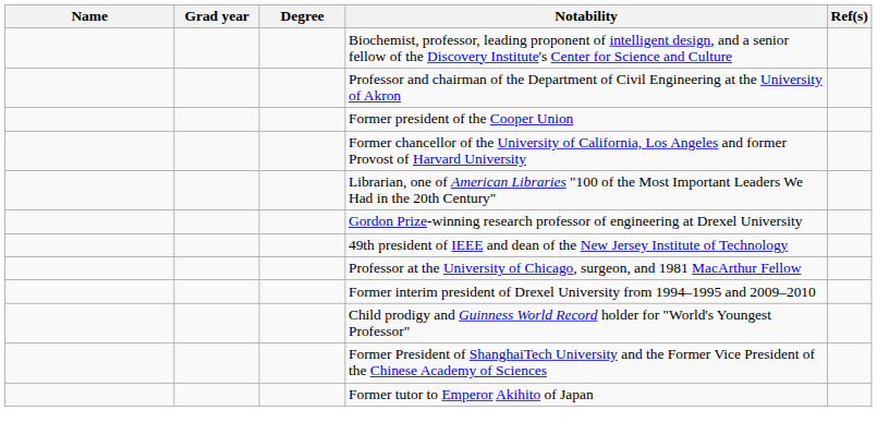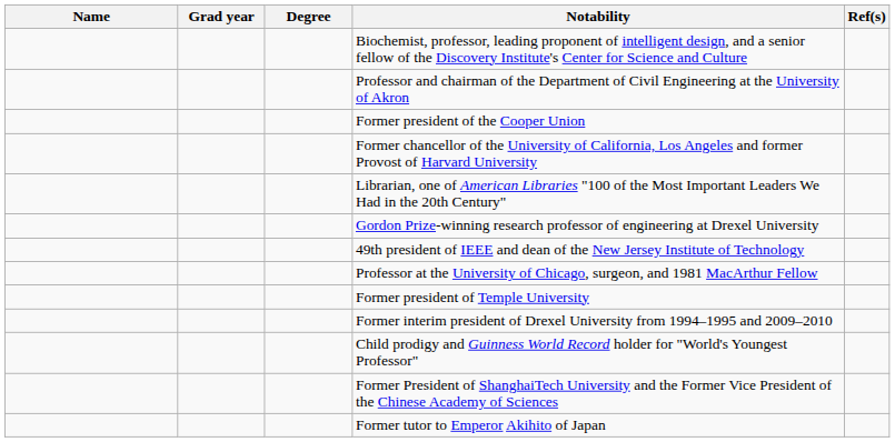 <table class="wikitable sortable" width=75%>
 <tr valign="top">
 <th width="20%">Name</th>
 <th width="10%">Grad year</th>
 <th width="10%" class="unsortable">Degree</th>
 <th width="57%" class="unsortable">Notability</th>
 <th width="3%" class="unsortable">Ref(s)</th>
 </tr>
 <tr valign="top">
 <td></td>
 <td></td>
 <td></td>
 <td>Biochemist, professor, leading proponent of <a href='#'>intelligent design</a>, and a senior fellow of the <a href='#'>Discovery Institute</a>'s <a href='#'>Center for Science and Culture</a></td>
 <td></td>
 </tr>
 <tr valign="top">
 <td></td>
 <td></td>
 <td></td>
 <td>Professor and chairman of the Department of Civil Engineering at the <a href='#'>University of Akron</a></td>
 <td></td>
 </tr>
 <tr valign="top">
 <td></td>
 <td></td>
 <td></td>
 <td>Former president of the <a href='#'>Cooper Union</a></td>
 <td></td>
 </tr>
 <tr valign="top">
 <td></td>
 <td></td>
 <td></td>
 <td>Former chancellor of the <a href='#'>University of California, Los Angeles</a> and former Provost of <a href='#'>Harvard University</a></td>
 <td></td>
 </tr>
 <tr valign="top">
 <td></td>
 <td></td>
 <td></td>
 <td>Librarian, one of <em><a href='#'>American Libraries</a></em> "100 of the Most Important Leaders We Had in the 20th Century"</td>
 <td></td>
 </tr>
 <tr valign="top">
 <td></td>
 <td> </td>
 <td> </td>
 <td><a href='#'>Gordon Prize</a>-winning research professor of engineering at Drexel University</td>
 <td></td>
 </tr>
 <tr valign="top">
 <td></td>
 <td> </td>
 <td> </td>
 <td>49th president of <a href='#'>IEEE</a> and dean of the <a href='#'>New Jersey Institute of Technology</a></td>
 <td></td>
 </tr>
 <tr valign="top">
 <td></td>
 <td></td>
 <td></td>
 <td>Professor at the <a href='#'>University of Chicago</a>, surgeon, and 1981 <a href='#'>MacArthur Fellow</a></td>
 <td></td>
 </tr>
 <tr valign="top">
 <td></td>
+<td></td>
+<td></td>
+<td>Former president of <a href='#'>Temple University</a></td>
+<td></td>
+</tr>
+<tr valign="top">
+<td></td>
 <td> </td>
 <td> </td>
 <td>Former interim president of Drexel University from 1994–1995 and 2009–2010</td>
 <td></td>
 </tr>
 <tr valign="top">
 <td></td>
 <td></td>
 <td></td>
 <td>Child prodigy and <em><a href='#'>Guinness World Record</a></em> holder for "World's Youngest Professor"</td>
 <td></td>
 </tr>
 <tr valign="top">
 <td></td>
 <td></td>
 <td></td>
 <td>Former President of <a href='#'>ShanghaiTech University</a> and the Former Vice President of the <a href='#'>Chinese Academy of Sciences</a></td>
 <td></td>
 </tr>
 <tr valign="top">
 <td></td>
 <td></td>
 <td></td>
 <td>Former tutor to <a href='#'>Emperor</a> <a href='#'>Akihito</a> of Japan</td>
 <td></td>
 </tr>
 </table>
